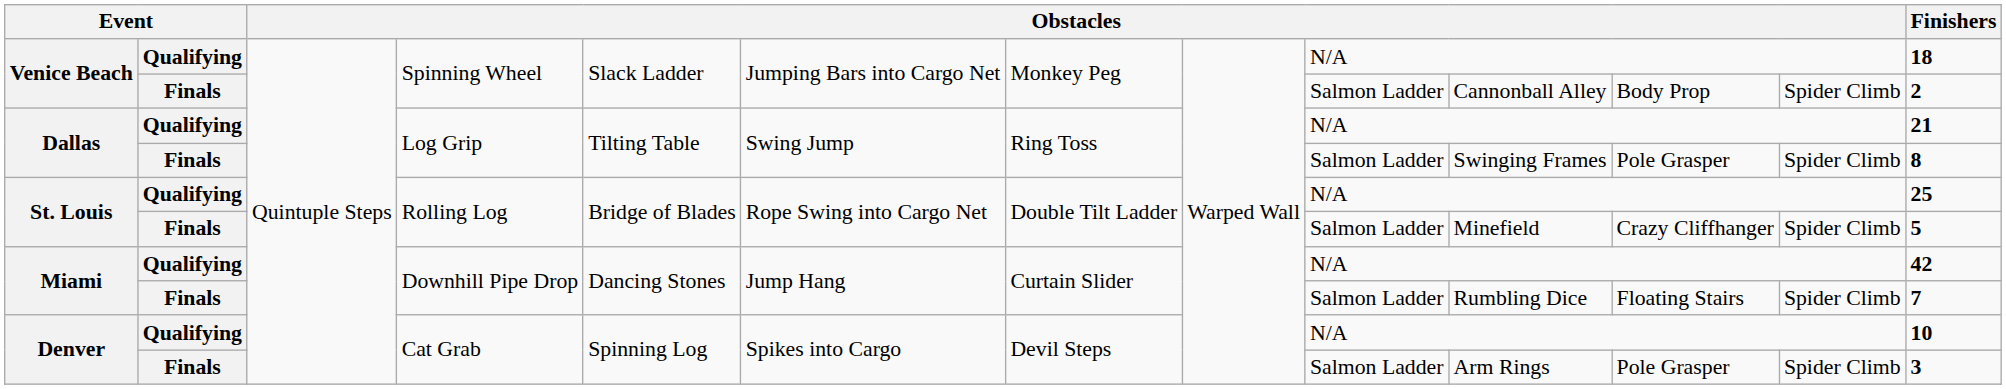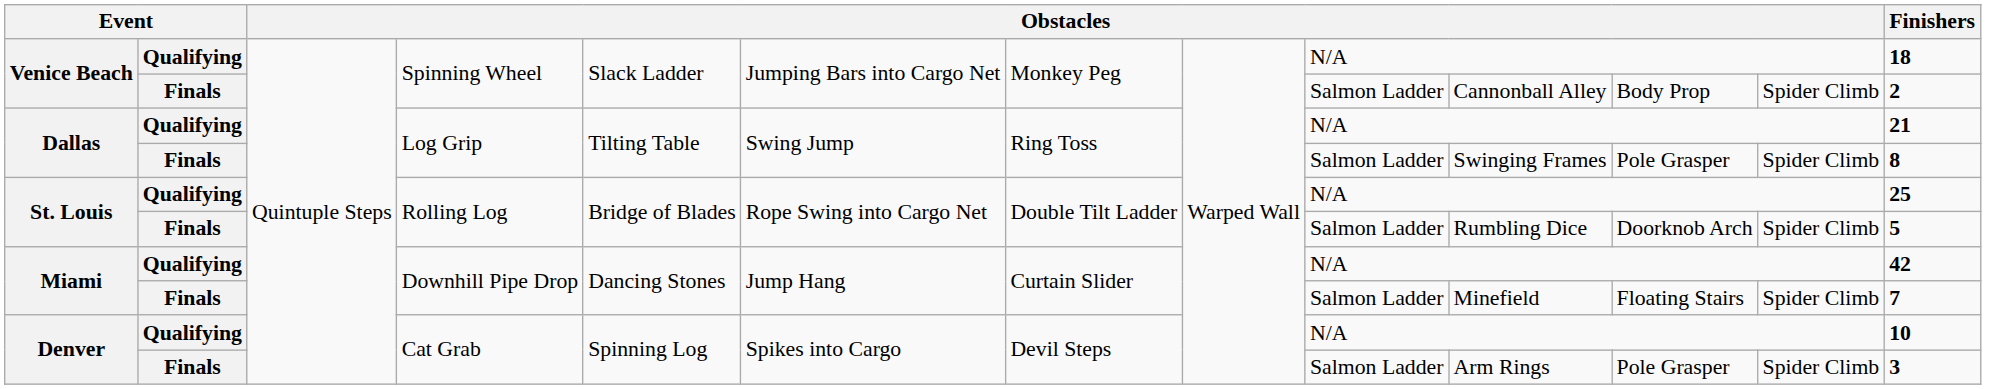 <table class="wikitable">
 <tr>
 <th colspan="2">Event</th>
 <th colspan="10">Obstacles</th>
 <th>Finishers</th>
 </tr>
 <tr>
 <th rowspan="2">Venice Beach</th>
 <th>Qualifying</th>
 <td rowspan="10">Quintuple Steps</td>
 <td rowspan="2">Spinning Wheel</td>
 <td rowspan="2">Slack Ladder</td>
 <td rowspan="2">Jumping Bars into Cargo Net</td>
 <td rowspan="2">Monkey Peg</td>
 <td rowspan="10">Warped Wall</td>
 <td colspan="4">N/A</td>
 <td><strong>18</strong></td>
 </tr>
 <tr>
 <th>Finals</th>
 <td>Salmon Ladder</td>
 <td>Cannonball Alley</td>
 <td>Body Prop</td>
 <td>Spider Climb</td>
 <td><strong>2</strong></td>
 </tr>
 <tr>
 <th rowspan="2">Dallas</th>
 <th>Qualifying</th>
 <td rowspan="2">Log Grip</td>
 <td rowspan="2">Tilting Table</td>
 <td rowspan="2">Swing Jump</td>
 <td rowspan="2">Ring Toss</td>
 <td colspan="4">N/A</td>
 <td><strong>21</strong></td>
 </tr>
 <tr>
 <th>Finals</th>
 <td>Salmon Ladder</td>
 <td>Swinging Frames</td>
 <td>Pole Grasper</td>
 <td>Spider Climb</td>
 <td><strong>8</strong></td>
 </tr>
 <tr>
 <th rowspan="2">St. Louis</th>
 <th>Qualifying</th>
 <td rowspan="2">Rolling Log</td>
 <td rowspan="2">Bridge of Blades</td>
 <td rowspan="2">Rope Swing into Cargo Net</td>
 <td rowspan="2">Double Tilt Ladder</td>
 <td colspan="4">N/A</td>
 <td><strong>25</strong></td>
 </tr>
 <tr>
 <th>Finals</th>
 <td>Salmon Ladder</td>
-<td>Minefield</td>
-<td>Crazy Cliffhanger</td>
+<td>Rumbling Dice</td>
+<td>Doorknob Arch</td>
 <td>Spider Climb</td>
 <td><strong>5</strong></td>
 </tr>
 <tr>
 <th rowspan="2">Miami</th>
 <th>Qualifying</th>
 <td rowspan="2">Downhill Pipe Drop</td>
 <td rowspan="2">Dancing Stones</td>
 <td rowspan="2">Jump Hang</td>
 <td rowspan="2">Curtain Slider</td>
 <td colspan="4">N/A</td>
 <td><strong>42</strong></td>
 </tr>
 <tr>
 <th>Finals</th>
 <td>Salmon Ladder</td>
-<td>Rumbling Dice</td>
+<td>Minefield</td>
 <td>Floating Stairs</td>
 <td>Spider Climb</td>
 <td><strong>7</strong></td>
 </tr>
 <tr>
 <th rowspan="2">Denver</th>
 <th>Qualifying</th>
 <td rowspan="2">Cat Grab</td>
 <td rowspan="2">Spinning Log</td>
 <td rowspan="2">Spikes into Cargo</td>
 <td rowspan="2">Devil Steps</td>
 <td colspan="4">N/A</td>
 <td><strong>10</strong></td>
 </tr>
 <tr>
 <th>Finals</th>
 <td>Salmon Ladder</td>
 <td>Arm Rings</td>
 <td>Pole Grasper</td>
 <td>Spider Climb</td>
 <td><strong>3</strong></td>
 </tr>
 </table>
